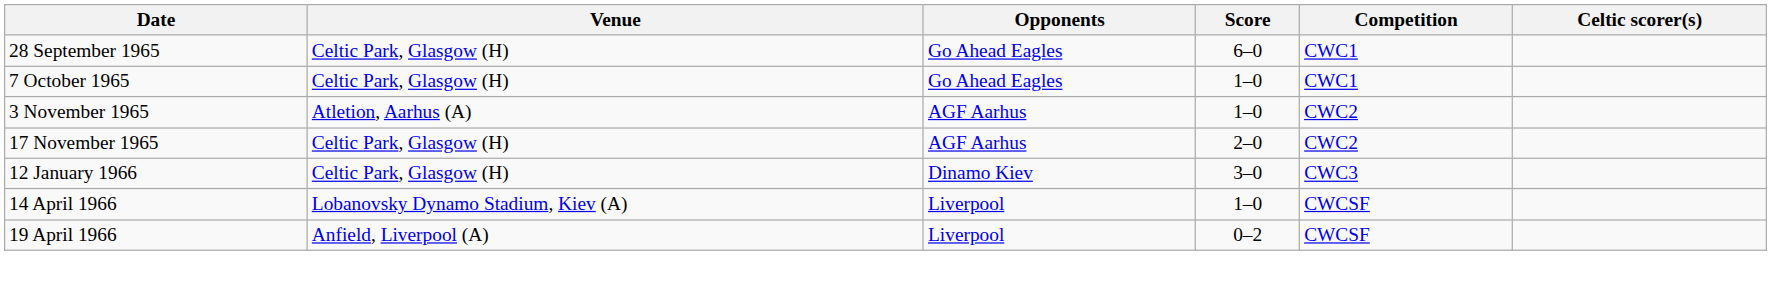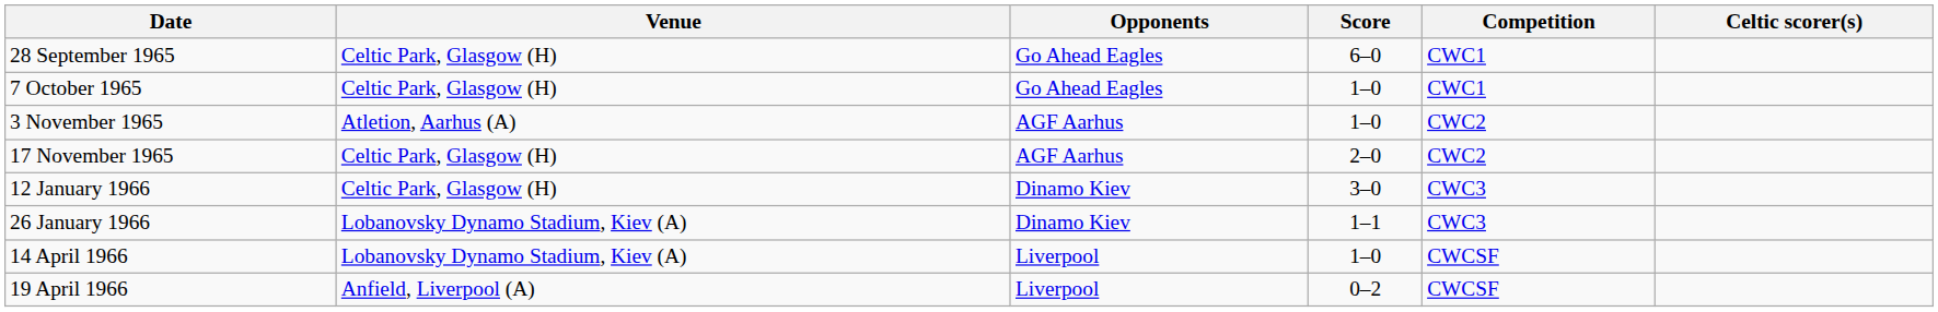 <table class="wikitable" width=92%>
 <tr>
 <th>Date</th>
 <th>Venue</th>
 <th>Opponents</th>
 <th>Score</th>
 <th>Competition</th>
 <th>Celtic scorer(s)</th>
 </tr>
 <tr>
 <td>28 September 1965</td>
 <td><a href='#'>Celtic Park</a>, <a href='#'>Glasgow</a> (H)</td>
 <td> <a href='#'>Go Ahead Eagles</a></td>
 <td align=center>6–0</td>
 <td><a href='#'>CWC1</a></td>
 <td></td>
 </tr>
 <tr>
 <td>7 October 1965</td>
 <td><a href='#'>Celtic Park</a>, <a href='#'>Glasgow</a> (H)</td>
 <td> <a href='#'>Go Ahead Eagles</a></td>
 <td align=center>1–0</td>
 <td><a href='#'>CWC1</a></td>
 <td></td>
 </tr>
 <tr>
 <td>3 November 1965</td>
 <td><a href='#'>Atletion</a>, <a href='#'>Aarhus</a> (A)</td>
 <td> <a href='#'>AGF Aarhus</a></td>
 <td align=center>1–0</td>
 <td><a href='#'>CWC2</a></td>
 <td></td>
 </tr>
 <tr>
 <td>17 November 1965</td>
 <td><a href='#'>Celtic Park</a>, <a href='#'>Glasgow</a> (H)</td>
 <td> <a href='#'>AGF Aarhus</a></td>
 <td align=center>2–0</td>
 <td><a href='#'>CWC2</a></td>
 <td></td>
 </tr>
 <tr>
 <td>12 January 1966</td>
 <td><a href='#'>Celtic Park</a>, <a href='#'>Glasgow</a> (H)</td>
 <td> <a href='#'>Dinamo Kiev</a></td>
 <td align=center>3–0</td>
 <td><a href='#'>CWC3</a></td>
 <td></td>
 </tr>
 <tr>
+<td>26 January 1966</td>
+<td><a href='#'>Lobanovsky Dynamo Stadium</a>, <a href='#'>Kiev</a> (A)</td>
+<td> <a href='#'>Dinamo Kiev</a></td>
+<td align=center>1–1</td>
+<td><a href='#'>CWC3</a></td>
+<td></td>
+</tr>
+<tr>
 <td>14 April 1966</td>
 <td><a href='#'>Lobanovsky Dynamo Stadium</a>, <a href='#'>Kiev</a> (A)</td>
 <td> <a href='#'>Liverpool</a></td>
 <td align=center>1–0</td>
 <td><a href='#'>CWCSF</a></td>
 <td></td>
 </tr>
 <tr>
 <td>19 April 1966</td>
 <td><a href='#'>Anfield</a>, <a href='#'>Liverpool</a> (A)</td>
 <td> <a href='#'>Liverpool</a></td>
 <td align=center>0–2</td>
 <td><a href='#'>CWCSF</a></td>
 <td></td>
 </tr>
 </table>
